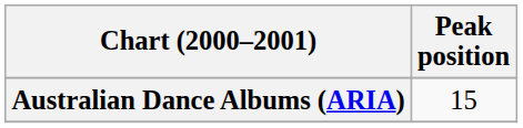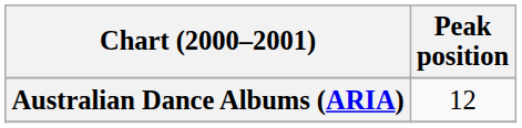 <table class="wikitable sortable plainrowheaders" style="text-align:center">
 <tr>
 <th scope="col">Chart (2000–2001)</th>
 <th scope="col">Peak<br> position</th>
 </tr>
 <tr>
 </tr>
 <tr>
 <th scope="row">Australian Dance Albums (<a href='#'>ARIA</a>)</th>
-<td>15</td>
+<td>12</td>
 </tr>
 <tr>
 </tr>
 <tr>
 </tr>
 <tr>
 </tr>
 <tr>
 </tr>
 </table>
